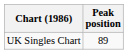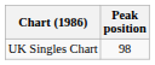 <table class="wikitable">
 <tr>
 <th>Chart (1986)</th>
 <th>Peak<br>position</th>
 </tr>
 <tr>
 <td>UK Singles Chart</td>
-<td style="text-align:center;">89</td>
+<td style="text-align:center;">98</td>
 </tr>
 </table>
